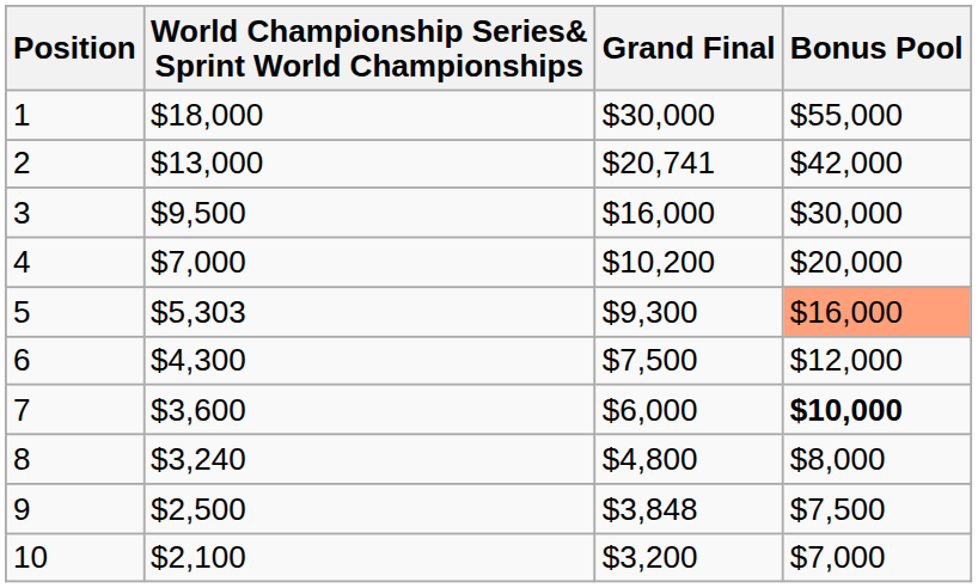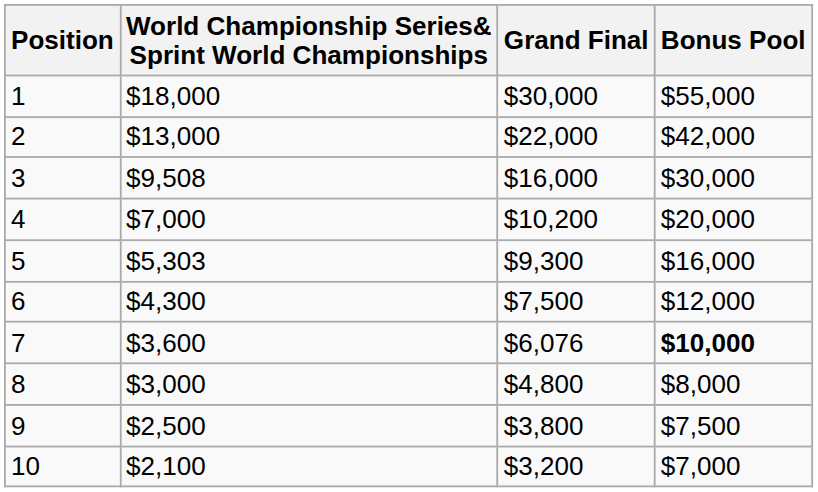 <table class="wikitable sortable" style="font-size:90%">
 <tr>
 <th>Position</th>
 <th>World Championship Series&<br>Sprint World Championships</th>
 <th>Grand Final</th>
 <th>Bonus Pool</th>
 </tr>
 <tr>
 <td>1</td>
 <td>$18,000</td>
 <td>$30,000</td>
 <td>$55,000</td>
 </tr>
 <tr>
 <td>2</td>
 <td>$13,000</td>
-<td>$20,741</td>
+<td>$22,000</td>
 <td>$42,000</td>
 </tr>
 <tr>
 <td>3</td>
-<td>$9,500</td>
+<td>$9,508</td>
 <td>$16,000</td>
 <td>$30,000</td>
 </tr>
 <tr>
 <td>4</td>
 <td>$7,000</td>
 <td>$10,200</td>
 <td>$20,000</td>
 </tr>
 <tr>
 <td>5</td>
 <td>$5,303</td>
 <td>$9,300</td>
-<td style="background: lightsalmon;">$16,000</td>
+<td>$16,000</td>
 </tr>
 <tr>
 <td>6</td>
 <td>$4,300</td>
 <td>$7,500</td>
 <td>$12,000</td>
 </tr>
 <tr>
 <td>7</td>
 <td>$3,600</td>
-<td>$6,000</td>
+<td>$6,076</td>
 <td><strong>$10,000</strong></td>
 </tr>
 <tr>
 <td>8</td>
-<td>$3,240</td>
+<td>$3,000</td>
 <td>$4,800</td>
 <td>$8,000</td>
 </tr>
 <tr>
 <td>9</td>
 <td>$2,500</td>
-<td>$3,848</td>
+<td>$3,800</td>
 <td>$7,500</td>
 </tr>
 <tr>
 <td>10</td>
 <td>$2,100</td>
 <td>$3,200</td>
 <td>$7,000</td>
 </tr>
 </table>
